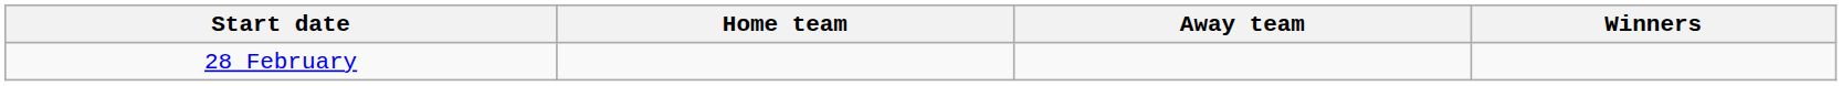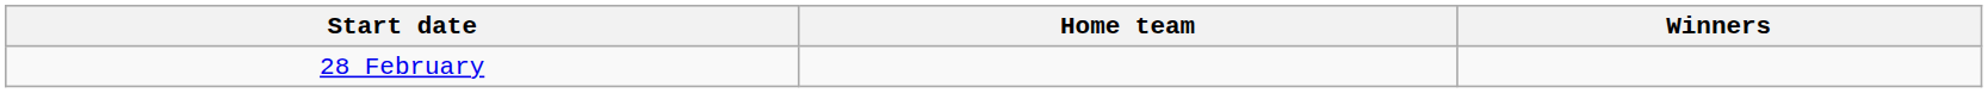 <table class="wikitable unsortable" width=65%: style="white-space:nowrap; text-align:center;">
 <tr>
 <th>Start date</th>
 <th>Home team</th>
-<th>Away team</th>
 <th>Winners</th>
 </tr>
 <tr>
 <td><a href='#'>28 February</a></td>
 <td></td>
 <td></td>
-<td></td>
 </tr>
 </table>
